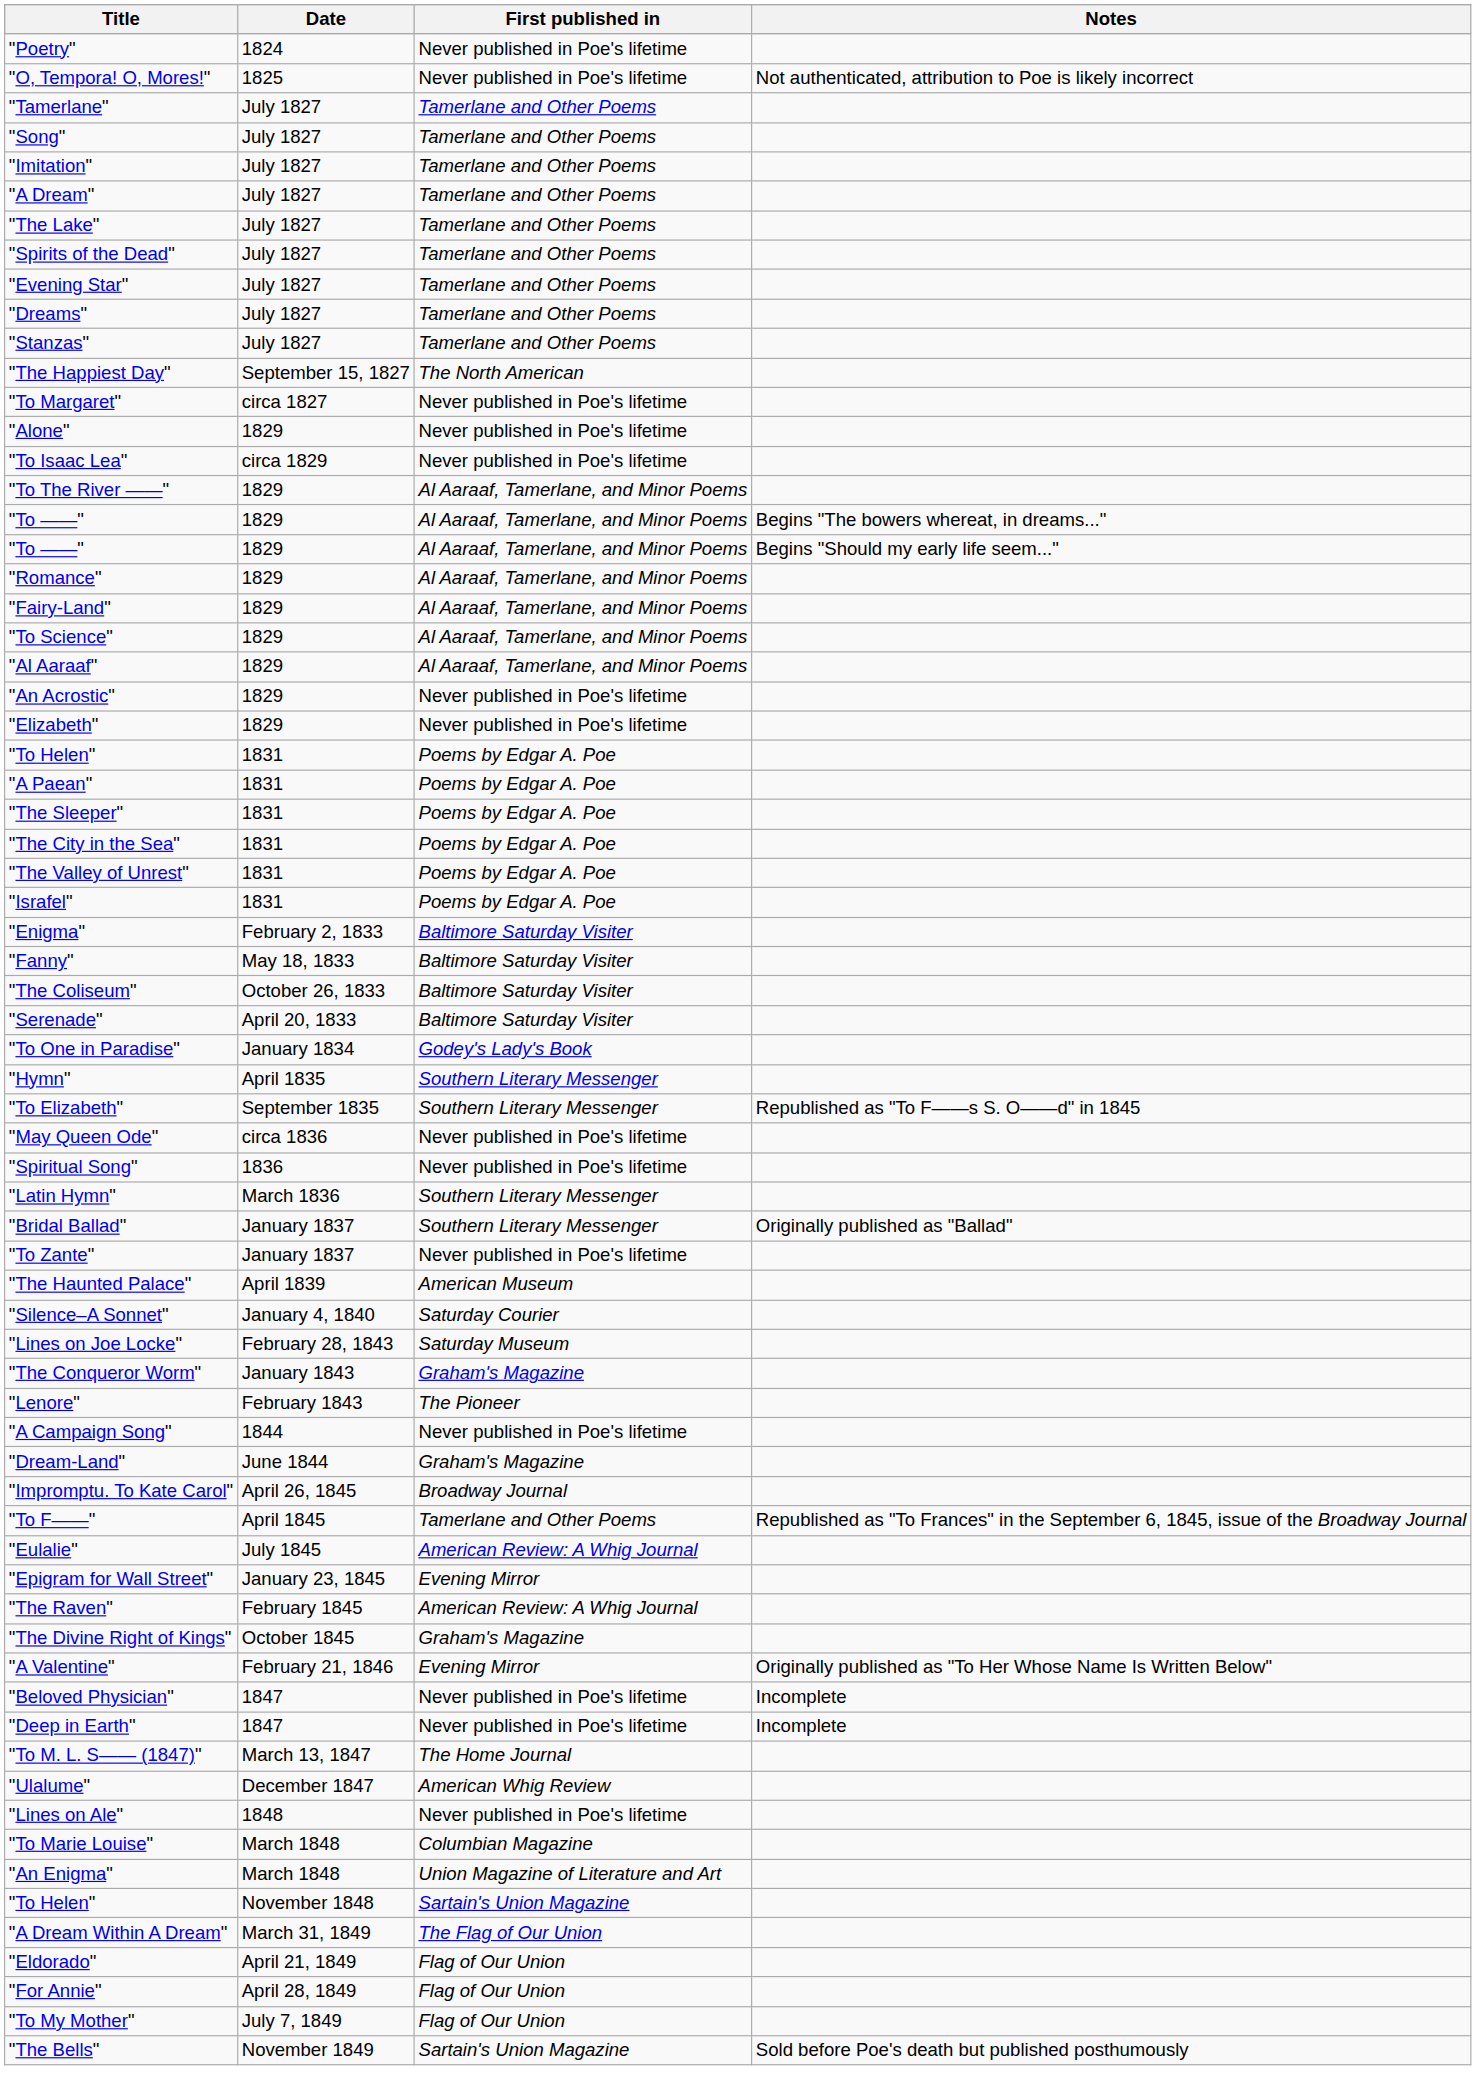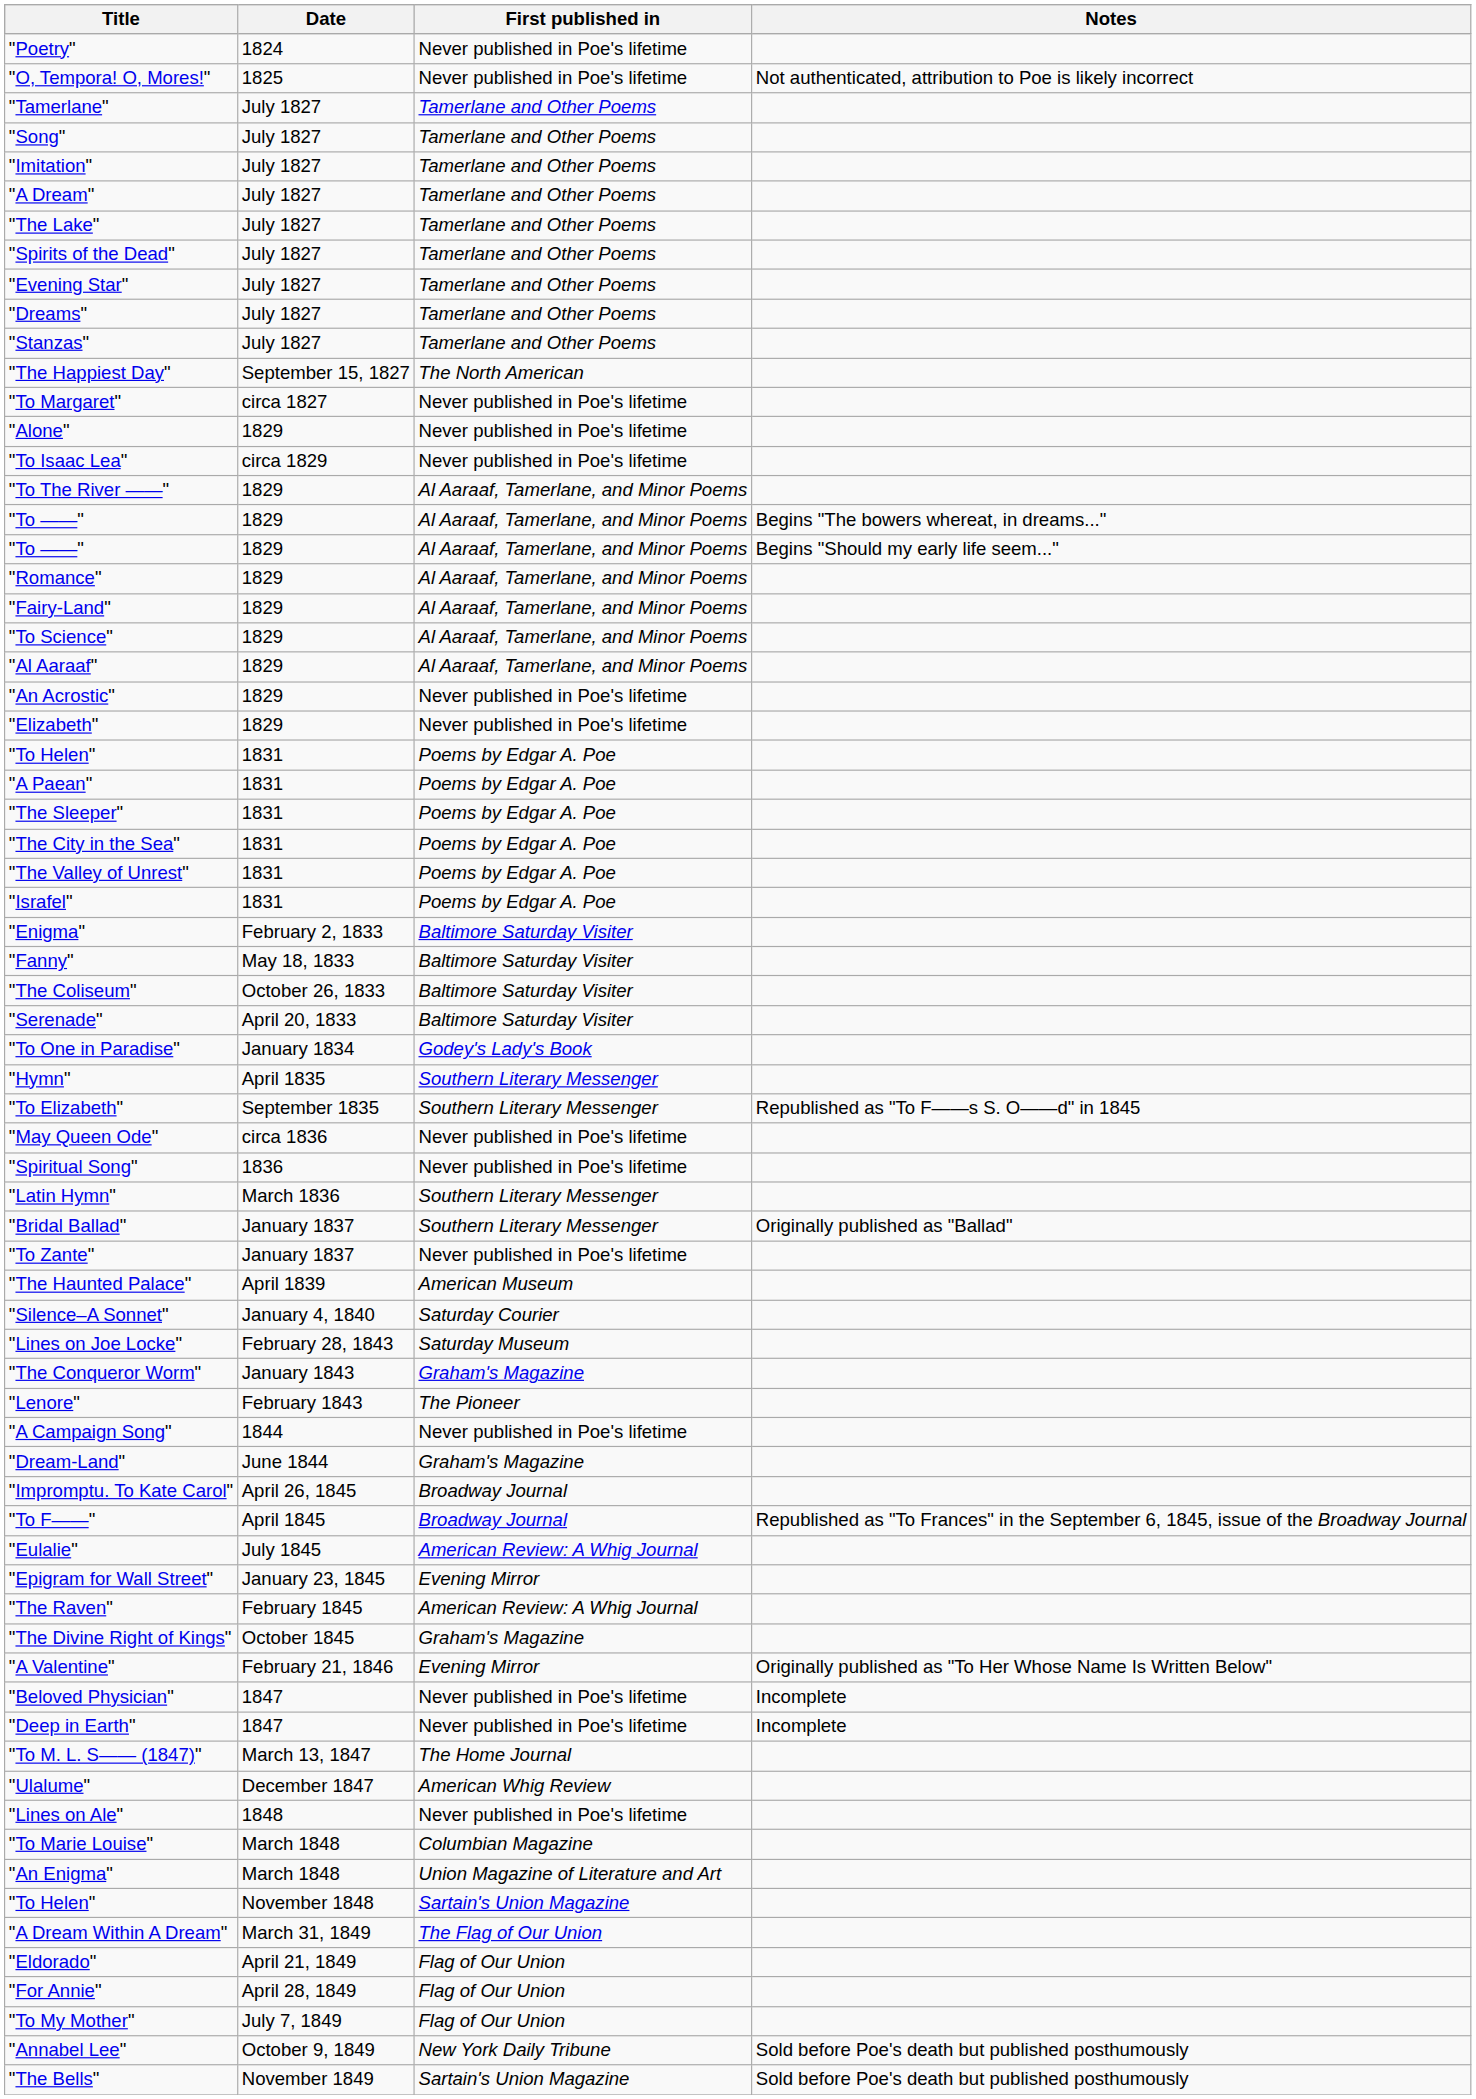 <table class="wikitable" align="center" cellpadding="7" style="clear:both;">
 <tr align="center" bgcolor="#696969">
 <th><div>Title</div></th>
 <th><div>Date</div></th>
 <th><div>First published in</div></th>
 <th><div>Notes</div></th>
 </tr>
 <tr valign="top">
 <td>"<a href='#'>Poetry</a>"</td>
 <td>1824</td>
 <td>Never published in Poe's lifetime</td>
 <td></td>
 </tr>
 <tr valign="top">
 <td>"<a href='#'>O, Tempora! O, Mores!</a>"</td>
 <td>1825</td>
 <td>Never published in Poe's lifetime</td>
 <td>Not authenticated, attribution to Poe is likely incorrect</td>
 </tr>
 <tr valign="top">
 <td>"<a href='#'>Tamerlane</a>"</td>
 <td>July 1827</td>
 <td><em><a href='#'>Tamerlane and Other Poems</a></em></td>
 <td></td>
 </tr>
 <tr valign="top">
 <td>"<a href='#'>Song</a>"</td>
 <td>July 1827</td>
 <td><em>Tamerlane and Other Poems</em></td>
 <td></td>
 </tr>
 <tr valign="top">
 <td>"<a href='#'>Imitation</a>"</td>
 <td>July 1827</td>
 <td><em>Tamerlane and Other Poems</em></td>
 <td></td>
 </tr>
 <tr valign="top">
 <td>"<a href='#'>A Dream</a>"</td>
 <td>July 1827</td>
 <td><em>Tamerlane and Other Poems</em></td>
 <td></td>
 </tr>
 <tr valign="top">
 <td>"<a href='#'>The Lake</a>"</td>
 <td>July 1827</td>
 <td><em>Tamerlane and Other Poems</em></td>
 <td></td>
 </tr>
 <tr valign="top">
 <td>"<a href='#'>Spirits of the Dead</a>"</td>
 <td>July 1827</td>
 <td><em>Tamerlane and Other Poems</em></td>
 <td></td>
 </tr>
 <tr valign="top">
 <td>"<a href='#'>Evening Star</a>"</td>
 <td>July 1827</td>
 <td><em>Tamerlane and Other Poems</em></td>
 <td></td>
 </tr>
 <tr valign="top">
 <td>"<a href='#'>Dreams</a>"</td>
 <td>July 1827</td>
 <td><em>Tamerlane and Other Poems</em></td>
 <td></td>
 </tr>
 <tr valign="top">
 <td>"<a href='#'>Stanzas</a>"</td>
 <td>July 1827</td>
 <td><em>Tamerlane and Other Poems</em></td>
 <td></td>
 </tr>
 <tr valign="top">
 <td>"<a href='#'>The Happiest Day</a>"</td>
 <td>September 15, 1827</td>
 <td><em>The North American</em></td>
 <td></td>
 </tr>
 <tr valign="top">
 <td>"<a href='#'>To Margaret</a>"</td>
 <td>circa 1827</td>
 <td>Never published in Poe's lifetime</td>
 <td></td>
 </tr>
 <tr valign="top">
 <td>"<a href='#'>Alone</a>"</td>
 <td>1829</td>
 <td>Never published in Poe's lifetime</td>
 <td></td>
 </tr>
 <tr valign="top">
 <td>"<a href='#'>To Isaac Lea</a>"</td>
 <td>circa 1829</td>
 <td>Never published in Poe's lifetime</td>
 <td></td>
 </tr>
 <tr valign="top">
 <td>"<a href='#'>To The River ——</a>"</td>
 <td>1829</td>
 <td><em>Al Aaraaf, Tamerlane, and Minor Poems</em></td>
 <td></td>
 </tr>
 <tr valign="top">
 <td>"<a href='#'>To ——</a>"</td>
 <td>1829</td>
 <td><em>Al Aaraaf, Tamerlane, and Minor Poems</em></td>
 <td>Begins "The bowers whereat, in dreams..."</td>
 </tr>
 <tr valign="top">
 <td>"<a href='#'>To ——</a>"</td>
 <td>1829</td>
 <td><em>Al Aaraaf, Tamerlane, and Minor Poems</em></td>
 <td>Begins "Should my early life seem..."</td>
 </tr>
 <tr valign="top">
 <td>"<a href='#'>Romance</a>"</td>
 <td>1829</td>
 <td><em>Al Aaraaf, Tamerlane, and Minor Poems</em></td>
 <td></td>
 </tr>
 <tr valign="top">
 <td>"<a href='#'>Fairy-Land</a>"</td>
 <td>1829</td>
 <td><em>Al Aaraaf, Tamerlane, and Minor Poems</em></td>
 <td></td>
 </tr>
 <tr valign="top">
 <td>"<a href='#'>To Science</a>"</td>
 <td>1829</td>
 <td><em>Al Aaraaf, Tamerlane, and Minor Poems</em></td>
 <td></td>
 </tr>
 <tr valign="top">
 <td>"<a href='#'>Al Aaraaf</a>"</td>
 <td>1829</td>
 <td><em>Al Aaraaf, Tamerlane, and Minor Poems</em></td>
 <td></td>
 </tr>
 <tr valign="top">
 <td>"<a href='#'>An Acrostic</a>"</td>
 <td>1829</td>
 <td>Never published in Poe's lifetime</td>
 <td></td>
 </tr>
 <tr valign="top">
 <td>"<a href='#'>Elizabeth</a>"</td>
 <td>1829</td>
 <td>Never published in Poe's lifetime</td>
 <td></td>
 </tr>
 <tr valign="top">
 <td>"<a href='#'>To Helen</a>"</td>
 <td>1831</td>
 <td><em>Poems by Edgar A. Poe</em></td>
 <td></td>
 </tr>
 <tr valign="top">
 <td>"<a href='#'>A Paean</a>"</td>
 <td>1831</td>
 <td><em>Poems by Edgar A. Poe</em></td>
 <td></td>
 </tr>
 <tr valign="top">
 <td>"<a href='#'>The Sleeper</a>"</td>
 <td>1831</td>
 <td><em>Poems by Edgar A. Poe</em></td>
 <td></td>
 </tr>
 <tr valign="top">
 <td>"<a href='#'>The City in the Sea</a>"</td>
 <td>1831</td>
 <td><em>Poems by Edgar A. Poe</em></td>
 <td></td>
 </tr>
 <tr valign="top">
 <td>"<a href='#'>The Valley of Unrest</a>"</td>
 <td>1831</td>
 <td><em>Poems by Edgar A. Poe</em></td>
 <td></td>
 </tr>
 <tr valign="top">
 <td>"<a href='#'>Israfel</a>"</td>
 <td>1831</td>
 <td><em>Poems by Edgar A. Poe</em></td>
 <td></td>
 </tr>
 <tr valign="top">
 <td>"<a href='#'>Enigma</a>"</td>
 <td>February 2, 1833</td>
 <td><em><a href='#'>Baltimore Saturday Visiter</a></em></td>
 <td></td>
 </tr>
 <tr valign="top">
 <td>"<a href='#'>Fanny</a>"</td>
 <td>May 18, 1833</td>
 <td><em>Baltimore Saturday Visiter</em></td>
 <td></td>
 </tr>
 <tr valign="top">
 <td>"<a href='#'>The Coliseum</a>"</td>
 <td>October 26, 1833</td>
 <td><em>Baltimore Saturday Visiter</em></td>
 <td></td>
 </tr>
 <tr valign="top">
 <td>"<a href='#'>Serenade</a>"</td>
 <td>April 20, 1833</td>
 <td><em>Baltimore Saturday Visiter</em></td>
 <td></td>
 </tr>
 <tr valign="top">
 <td>"<a href='#'>To One in Paradise</a>"</td>
 <td>January 1834</td>
 <td><em><a href='#'>Godey's Lady's Book</a></em></td>
 <td></td>
 </tr>
 <tr valign="top">
 <td>"<a href='#'>Hymn</a>"</td>
 <td>April 1835</td>
 <td><em><a href='#'>Southern Literary Messenger</a></em></td>
 <td></td>
 </tr>
 <tr valign="top">
 <td>"<a href='#'>To Elizabeth</a>"</td>
 <td>September 1835</td>
 <td><em>Southern Literary Messenger</em></td>
 <td>Republished as "To F——s S. O——d" in 1845</td>
 </tr>
 <tr valign="top">
 <td>"<a href='#'>May Queen Ode</a>"</td>
 <td>circa 1836</td>
 <td>Never published in Poe's lifetime</td>
 <td></td>
 </tr>
 <tr valign="top">
 <td>"<a href='#'>Spiritual Song</a>"</td>
 <td>1836</td>
 <td>Never published in Poe's lifetime</td>
 <td></td>
 </tr>
 <tr valign="top">
 <td>"<a href='#'>Latin Hymn</a>"</td>
 <td>March 1836</td>
 <td><em>Southern Literary Messenger</em></td>
 <td></td>
 </tr>
 <tr valign="top">
 <td>"<a href='#'>Bridal Ballad</a>"</td>
 <td>January 1837</td>
 <td><em>Southern Literary Messenger</em></td>
 <td>Originally published as "Ballad"</td>
 </tr>
 <tr valign="top">
 <td>"<a href='#'>To Zante</a>"</td>
 <td>January 1837</td>
 <td>Never published in Poe's lifetime</td>
 <td></td>
 </tr>
 <tr valign="top">
 <td>"<a href='#'>The Haunted Palace</a>"</td>
 <td>April 1839</td>
 <td><em>American Museum</em></td>
 <td></td>
 </tr>
 <tr valign="top">
 <td>"<a href='#'>Silence–A Sonnet</a>"</td>
 <td>January 4, 1840</td>
 <td><em>Saturday Courier</em></td>
 <td></td>
 </tr>
 <tr valign="top">
 <td>"<a href='#'>Lines on Joe Locke</a>"</td>
 <td>February 28, 1843</td>
 <td><em>Saturday Museum</em></td>
 <td></td>
 </tr>
 <tr valign="top">
 <td>"<a href='#'>The Conqueror Worm</a>"</td>
 <td>January 1843</td>
 <td><em><a href='#'>Graham's Magazine</a></em></td>
 <td></td>
 </tr>
 <tr valign="top">
 <td>"<a href='#'>Lenore</a>"</td>
 <td>February 1843</td>
 <td><em>The Pioneer</em></td>
 <td></td>
 </tr>
 <tr valign="top">
 <td>"<a href='#'>A Campaign Song</a>"</td>
 <td>1844</td>
 <td>Never published in Poe's lifetime</td>
 <td></td>
 </tr>
 <tr valign="top">
 <td>"<a href='#'>Dream-Land</a>"</td>
 <td>June 1844</td>
 <td><em>Graham's Magazine</em></td>
 <td></td>
 </tr>
 <tr valign="top">
 <td>"<a href='#'>Impromptu. To Kate Carol</a>"</td>
 <td>April 26, 1845</td>
 <td><em>Broadway Journal</em></td>
 <td></td>
 </tr>
 <tr valign="top">
 <td>"<a href='#'>To F——</a>"</td>
 <td>April 1845</td>
-<td><em>Tamerlane and Other Poems</em></td>
+<td><em><a href='#'>Broadway Journal</a></em></td>
 <td>Republished as "To Frances" in the September 6, 1845, issue of the <em>Broadway Journal</em></td>
 </tr>
 <tr valign="top">
 <td>"<a href='#'>Eulalie</a>"</td>
 <td>July 1845</td>
 <td><em><a href='#'>American Review: A Whig Journal</a></em></td>
 <td></td>
 </tr>
 <tr valign="top">
 <td>"<a href='#'>Epigram for Wall Street</a>"</td>
 <td>January 23, 1845</td>
 <td><em>Evening Mirror</em></td>
 <td></td>
 </tr>
 <tr valign="top">
 <td>"<a href='#'>The Raven</a>"</td>
 <td>February 1845</td>
 <td><em>American Review: A Whig Journal</em></td>
 <td></td>
 </tr>
 <tr valign="top">
 <td>"<a href='#'>The Divine Right of Kings</a>"</td>
 <td>October 1845</td>
 <td><em>Graham's Magazine</em></td>
 <td></td>
 </tr>
 <tr valign="top">
 <td>"<a href='#'>A Valentine</a>"</td>
 <td>February 21, 1846</td>
 <td><em>Evening Mirror</em></td>
 <td>Originally published as "To Her Whose Name Is Written Below"</td>
 </tr>
 <tr valign="top">
 <td>"<a href='#'>Beloved Physician</a>"</td>
 <td>1847</td>
 <td>Never published in Poe's lifetime</td>
 <td>Incomplete</td>
 </tr>
 <tr valign="top">
 <td>"<a href='#'>Deep in Earth</a>"</td>
 <td>1847</td>
 <td>Never published in Poe's lifetime</td>
 <td>Incomplete</td>
 </tr>
 <tr valign="top">
 <td>"<a href='#'>To M. L. S—— (1847)</a>"</td>
 <td>March 13, 1847</td>
 <td><em>The Home Journal</em></td>
 <td></td>
 </tr>
 <tr valign="top">
 <td>"<a href='#'>Ulalume</a>"</td>
 <td>December 1847</td>
 <td><em>American Whig Review</em></td>
 <td></td>
 </tr>
 <tr valign="top">
 <td>"<a href='#'>Lines on Ale</a>"</td>
 <td>1848</td>
 <td>Never published in Poe's lifetime</td>
 <td></td>
 </tr>
 <tr valign="top">
 <td>"<a href='#'>To Marie Louise</a>"</td>
 <td>March 1848</td>
 <td><em>Columbian Magazine</em></td>
 <td></td>
 </tr>
 <tr valign="top">
 <td>"<a href='#'>An Enigma</a>"</td>
 <td>March 1848</td>
 <td><em>Union Magazine of Literature and Art</em></td>
 <td></td>
 </tr>
 <tr valign="top">
 <td>"<a href='#'>To Helen</a>"</td>
 <td>November 1848</td>
 <td><em><a href='#'>Sartain's Union Magazine</a></em></td>
 <td></td>
 </tr>
 <tr valign="top">
 <td>"<a href='#'>A Dream Within A Dream</a>"</td>
 <td>March 31, 1849</td>
 <td><em><a href='#'>The Flag of Our Union</a></em></td>
 <td></td>
 </tr>
 <tr valign="top">
 <td>"<a href='#'>Eldorado</a>"</td>
 <td>April 21, 1849</td>
 <td><em>Flag of Our Union</em></td>
 <td></td>
 </tr>
 <tr valign="top">
 <td>"<a href='#'>For Annie</a>"</td>
 <td>April 28, 1849</td>
 <td><em>Flag of Our Union</em></td>
 <td></td>
 </tr>
 <tr valign="top">
 <td>"<a href='#'>To My Mother</a>"</td>
 <td>July 7, 1849</td>
 <td><em>Flag of Our Union</em></td>
 <td></td>
 </tr>
 <tr valign="top">
+<td>"<a href='#'>Annabel Lee</a>"</td>
+<td>October 9, 1849</td>
+<td><em>New York Daily Tribune</em></td>
+<td>Sold before Poe's death but published posthumously</td>
+</tr>
+<tr valign="top">
 <td>"<a href='#'>The Bells</a>"</td>
 <td>November 1849</td>
 <td><em>Sartain's Union Magazine</em></td>
 <td>Sold before Poe's death but published posthumously</td>
 </tr>
 </table>
